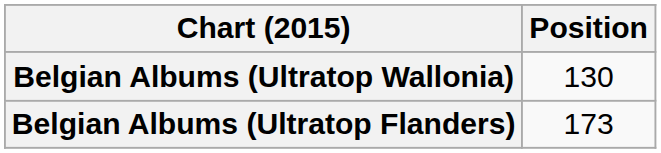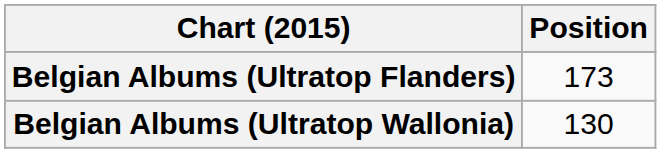 <table class="wikitable sortable plainrowheaders">
 <tr>
 <th scope="col">Chart (2015)</th>
 <th scope="col">Position</th>
 </tr>
 <tr>
+<th scope="row">Belgian Albums (Ultratop Flanders)</th>
+<td style="text-align:center;">173</td>
+</tr>
+<tr>
 <th scope="row">Belgian Albums (Ultratop Wallonia)</th>
 <td style="text-align:center;">130</td>
 </tr>
-<tr>
-<th scope="row">Belgian Albums (Ultratop Flanders)</th>
-<td style="text-align:center;">173</td>
-</tr>
 </table>
